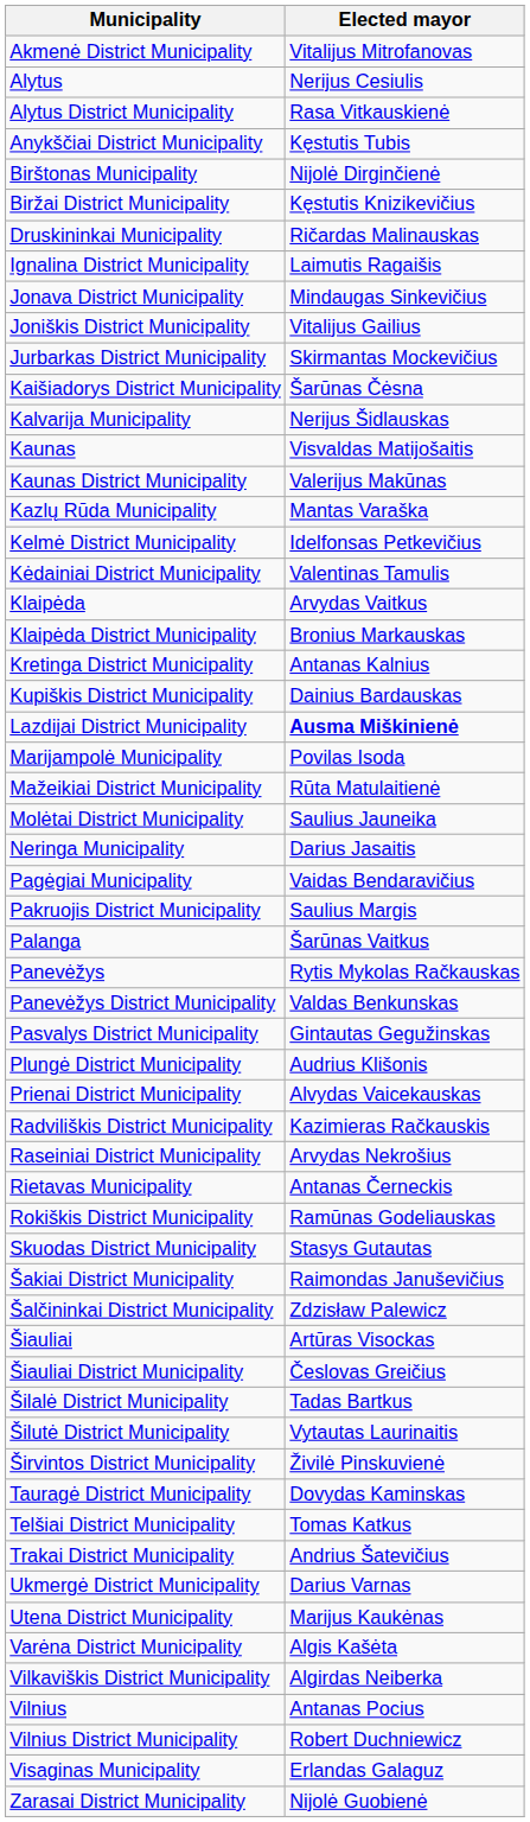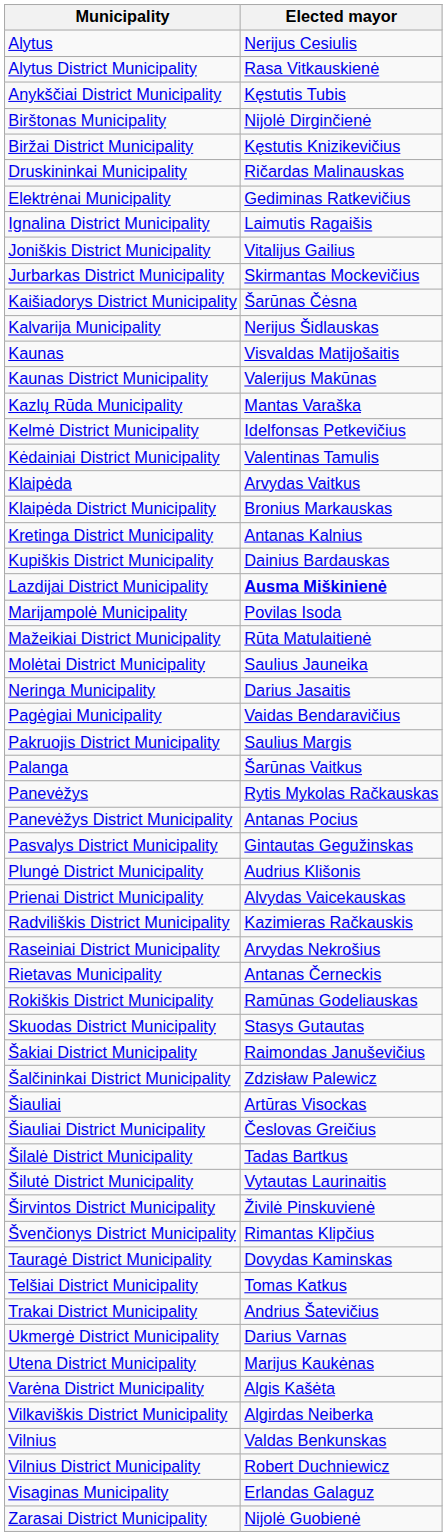 <table class="wikitable">
 <tr>
 <th>Municipality</th>
 <th>Elected mayor</th>
-</tr>
-<tr>
-<td><a href='#'>Akmenė District Municipality</a></td>
-<td><a href='#'>Vitalijus Mitrofanovas</a></td>
 </tr>
 <tr>
 <td><a href='#'>Alytus</a></td>
 <td><a href='#'>Nerijus Cesiulis</a></td>
 </tr>
 <tr>
 <td><a href='#'>Alytus District Municipality</a></td>
 <td><a href='#'>Rasa Vitkauskienė</a></td>
 </tr>
 <tr>
 <td><a href='#'>Anykščiai District Municipality</a></td>
 <td><a href='#'>Kęstutis Tubis</a></td>
 </tr>
 <tr>
 <td><a href='#'>Birštonas Municipality</a></td>
 <td><a href='#'>Nijolė Dirginčienė</a></td>
 </tr>
 <tr>
 <td><a href='#'>Biržai District Municipality</a></td>
 <td><a href='#'>Kęstutis Knizikevičius</a></td>
 </tr>
 <tr>
 <td><a href='#'>Druskininkai Municipality</a></td>
 <td><a href='#'>Ričardas Malinauskas</a></td>
 </tr>
 <tr>
+<td><a href='#'>Elektrėnai Municipality</a></td>
+<td><a href='#'>Gediminas Ratkevičius</a></td>
+</tr>
+<tr>
 <td><a href='#'>Ignalina District Municipality</a></td>
 <td><a href='#'>Laimutis Ragaišis</a></td>
-</tr>
-<tr>
-<td><a href='#'>Jonava District Municipality</a></td>
-<td><a href='#'>Mindaugas Sinkevičius</a></td>
 </tr>
 <tr>
 <td><a href='#'>Joniškis District Municipality</a></td>
 <td><a href='#'>Vitalijus Gailius</a></td>
 </tr>
 <tr>
 <td><a href='#'>Jurbarkas District Municipality</a></td>
 <td><a href='#'>Skirmantas Mockevičius</a></td>
 </tr>
 <tr>
 <td><a href='#'>Kaišiadorys District Municipality</a></td>
 <td><a href='#'>Šarūnas Čėsna</a></td>
 </tr>
 <tr>
 <td><a href='#'>Kalvarija Municipality</a></td>
 <td><a href='#'>Nerijus Šidlauskas</a></td>
 </tr>
 <tr>
 <td><a href='#'>Kaunas</a></td>
 <td><a href='#'>Visvaldas Matijošaitis</a></td>
 </tr>
 <tr>
 <td><a href='#'>Kaunas District Municipality</a></td>
 <td><a href='#'>Valerijus Makūnas</a></td>
 </tr>
 <tr>
 <td><a href='#'>Kazlų Rūda Municipality</a></td>
 <td><a href='#'>Mantas Varaška</a></td>
 </tr>
 <tr>
 <td><a href='#'>Kelmė District Municipality</a></td>
 <td><a href='#'>Idelfonsas Petkevičius</a></td>
 </tr>
 <tr>
 <td><a href='#'>Kėdainiai District Municipality</a></td>
 <td><a href='#'>Valentinas Tamulis</a></td>
 </tr>
 <tr>
 <td><a href='#'>Klaipėda</a></td>
 <td><a href='#'>Arvydas Vaitkus</a></td>
 </tr>
 <tr>
 <td><a href='#'>Klaipėda District Municipality</a></td>
 <td><a href='#'>Bronius Markauskas</a></td>
 </tr>
 <tr>
 <td><a href='#'>Kretinga District Municipality</a></td>
 <td><a href='#'>Antanas Kalnius</a></td>
 </tr>
 <tr>
 <td><a href='#'>Kupiškis District Municipality</a></td>
 <td><a href='#'>Dainius Bardauskas</a></td>
 </tr>
 <tr>
 <td><a href='#'>Lazdijai District Municipality</a></td>
 <td><strong><a href='#'>Ausma Miškinienė</a></strong></td>
 </tr>
 <tr>
 <td><a href='#'>Marijampolė Municipality</a></td>
 <td><a href='#'>Povilas Isoda</a></td>
 </tr>
 <tr>
 <td><a href='#'>Mažeikiai District Municipality</a></td>
 <td><a href='#'>Rūta Matulaitienė</a></td>
 </tr>
 <tr>
 <td><a href='#'>Molėtai District Municipality</a></td>
 <td><a href='#'>Saulius Jauneika</a></td>
 </tr>
 <tr>
 <td><a href='#'>Neringa Municipality</a></td>
 <td><a href='#'>Darius Jasaitis</a></td>
 </tr>
 <tr>
 <td><a href='#'>Pagėgiai Municipality</a></td>
 <td><a href='#'>Vaidas Bendaravičius</a></td>
 </tr>
 <tr>
 <td><a href='#'>Pakruojis District Municipality</a></td>
 <td><a href='#'>Saulius Margis</a></td>
 </tr>
 <tr>
 <td><a href='#'>Palanga</a></td>
 <td><a href='#'>Šarūnas Vaitkus</a></td>
 </tr>
 <tr>
 <td><a href='#'>Panevėžys</a></td>
 <td><a href='#'>Rytis Mykolas Račkauskas</a></td>
 </tr>
 <tr>
 <td><a href='#'>Panevėžys District Municipality</a></td>
-<td><a href='#'>Valdas Benkunskas</a></td>
+<td><a href='#'>Antanas Pocius</a></td>
 </tr>
 <tr>
 <td><a href='#'>Pasvalys District Municipality</a></td>
 <td><a href='#'>Gintautas Gegužinskas</a></td>
 </tr>
 <tr>
 <td><a href='#'>Plungė District Municipality</a></td>
 <td><a href='#'>Audrius Klišonis</a></td>
 </tr>
 <tr>
 <td><a href='#'>Prienai District Municipality</a></td>
 <td><a href='#'>Alvydas Vaicekauskas</a></td>
 </tr>
 <tr>
 <td><a href='#'>Radviliškis District Municipality</a></td>
 <td><a href='#'>Kazimieras Račkauskis</a></td>
 </tr>
 <tr>
 <td><a href='#'>Raseiniai District Municipality</a></td>
 <td><a href='#'>Arvydas Nekrošius</a></td>
 </tr>
 <tr>
 <td><a href='#'>Rietavas Municipality</a></td>
 <td><a href='#'>Antanas Černeckis</a></td>
 </tr>
 <tr>
 <td><a href='#'>Rokiškis District Municipality</a></td>
 <td><a href='#'>Ramūnas Godeliauskas</a></td>
 </tr>
 <tr>
 <td><a href='#'>Skuodas District Municipality</a></td>
 <td><a href='#'>Stasys Gutautas</a></td>
 </tr>
 <tr>
 <td><a href='#'>Šakiai District Municipality</a></td>
 <td><a href='#'>Raimondas Januševičius</a></td>
 </tr>
 <tr>
 <td><a href='#'>Šalčininkai District Municipality</a></td>
 <td><a href='#'>Zdzisław Palewicz</a></td>
 </tr>
 <tr>
 <td><a href='#'>Šiauliai</a></td>
 <td><a href='#'>Artūras Visockas</a></td>
 </tr>
 <tr>
 <td><a href='#'>Šiauliai District Municipality</a></td>
 <td><a href='#'>Česlovas Greičius</a></td>
 </tr>
 <tr>
 <td><a href='#'>Šilalė District Municipality</a></td>
 <td><a href='#'>Tadas Bartkus</a></td>
 </tr>
 <tr>
 <td><a href='#'>Šilutė District Municipality</a></td>
 <td><a href='#'>Vytautas Laurinaitis</a></td>
 </tr>
 <tr>
 <td><a href='#'>Širvintos District Municipality</a></td>
 <td><a href='#'>Živilė Pinskuvienė</a></td>
 </tr>
 <tr>
+<td><a href='#'>Švenčionys District Municipality</a></td>
+<td><a href='#'>Rimantas Klipčius</a></td>
+</tr>
+<tr>
 <td><a href='#'>Tauragė District Municipality</a></td>
 <td><a href='#'>Dovydas Kaminskas</a></td>
 </tr>
 <tr>
 <td><a href='#'>Telšiai District Municipality</a></td>
 <td><a href='#'>Tomas Katkus</a></td>
 </tr>
 <tr>
 <td><a href='#'>Trakai District Municipality</a></td>
 <td><a href='#'>Andrius Šatevičius</a></td>
 </tr>
 <tr>
 <td><a href='#'>Ukmergė District Municipality</a></td>
 <td><a href='#'>Darius Varnas</a></td>
 </tr>
 <tr>
 <td><a href='#'>Utena District Municipality</a></td>
 <td><a href='#'>Marijus Kaukėnas</a></td>
 </tr>
 <tr>
 <td><a href='#'>Varėna District Municipality</a></td>
 <td><a href='#'>Algis Kašėta</a></td>
 </tr>
 <tr>
 <td><a href='#'>Vilkaviškis District Municipality</a></td>
 <td><a href='#'>Algirdas Neiberka</a></td>
 </tr>
 <tr>
 <td><a href='#'>Vilnius</a></td>
-<td><a href='#'>Antanas Pocius</a></td>
+<td><a href='#'>Valdas Benkunskas</a></td>
 </tr>
 <tr>
 <td><a href='#'>Vilnius District Municipality</a></td>
 <td><a href='#'>Robert Duchniewicz</a></td>
 </tr>
 <tr>
 <td><a href='#'>Visaginas Municipality</a></td>
 <td><a href='#'>Erlandas Galaguz</a></td>
 </tr>
 <tr>
 <td><a href='#'>Zarasai District Municipality</a></td>
 <td><a href='#'>Nijolė Guobienė</a></td>
 </tr>
 </table>
